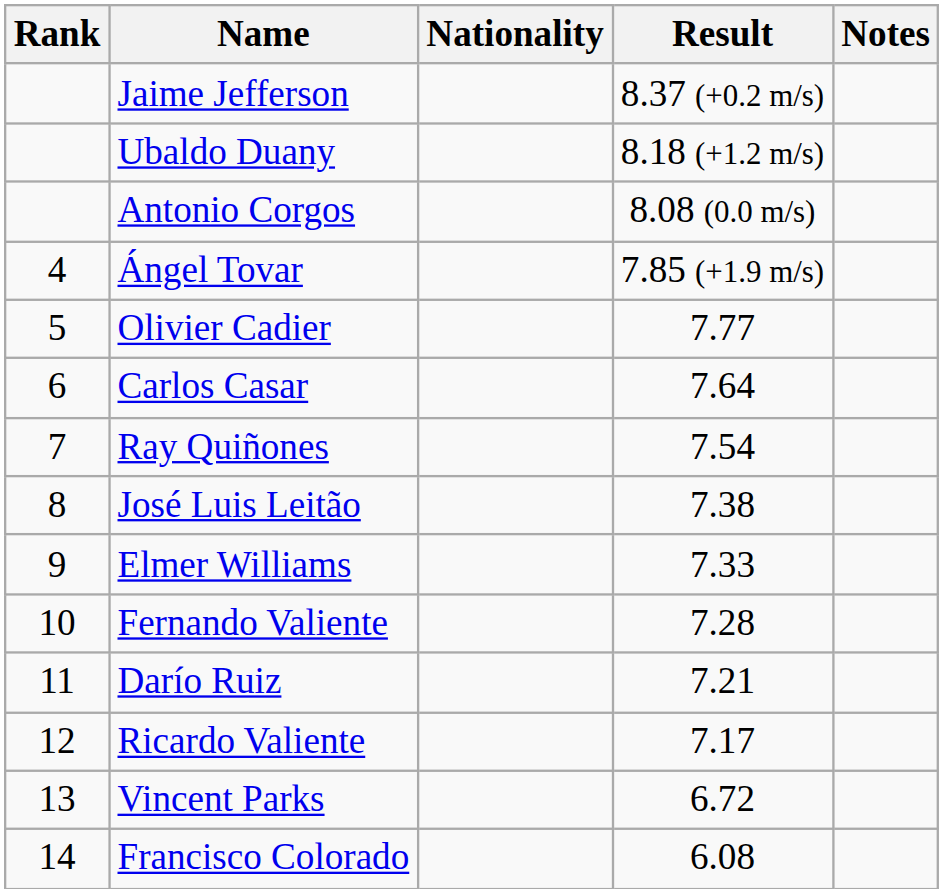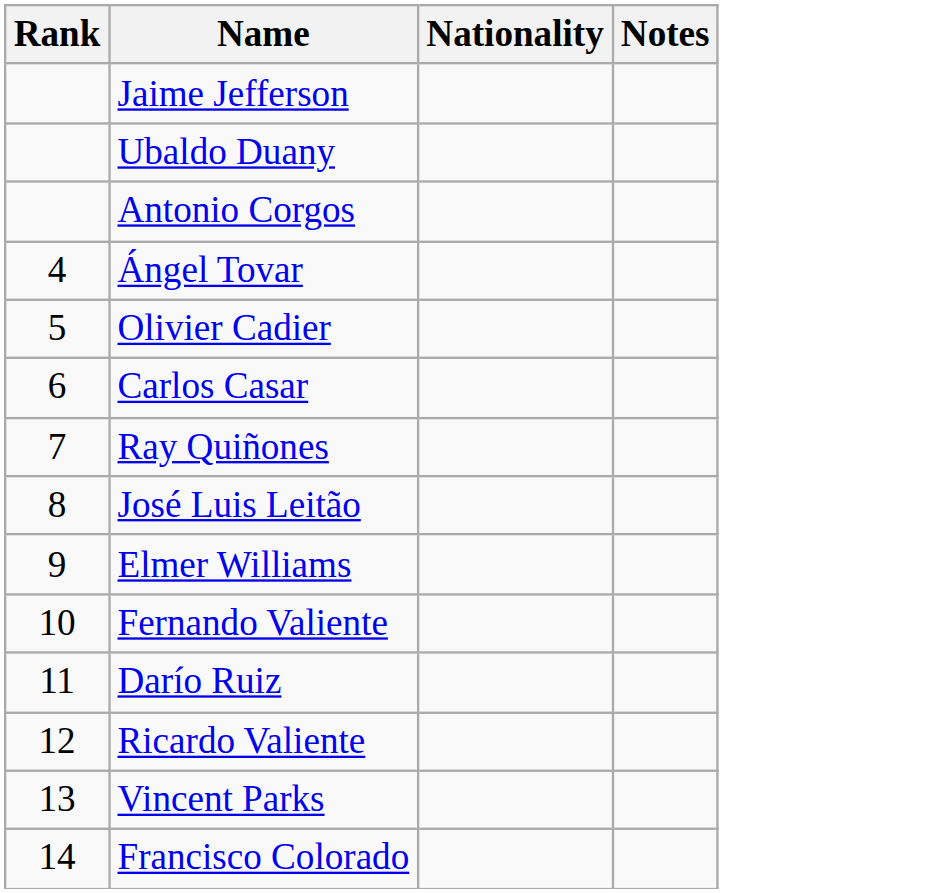 <table class="wikitable sortable" style="text-align:center">
 <tr>
 <th>Rank</th>
 <th>Name</th>
 <th>Nationality</th>
-<th>Result</th>
 <th>Notes</th>
 </tr>
 <tr>
 <td align=center></td>
 <td align=left><a href='#'>Jaime Jefferson</a></td>
 <td align=left></td>
-<td>8.37 <small>(+0.2 m/s)</small></td>
 <td></td>
 </tr>
 <tr>
 <td align=center></td>
 <td align=left><a href='#'>Ubaldo Duany</a></td>
 <td align=left></td>
-<td>8.18 <small>(+1.2 m/s)</small></td>
 <td></td>
 </tr>
 <tr>
 <td align=center></td>
 <td align=left><a href='#'>Antonio Corgos</a></td>
 <td align=left></td>
-<td>8.08 <small>(0.0 m/s)</small></td>
 <td></td>
 </tr>
 <tr>
 <td align=center>4</td>
 <td align=left><a href='#'>Ángel Tovar</a></td>
 <td align=left></td>
-<td>7.85 <small>(+1.9 m/s)</small></td>
 <td></td>
 </tr>
 <tr>
 <td align=center>5</td>
 <td align=left><a href='#'>Olivier Cadier</a></td>
 <td align=left></td>
-<td>7.77</td>
 <td></td>
 </tr>
 <tr>
 <td align=center>6</td>
 <td align=left><a href='#'>Carlos Casar</a></td>
 <td align=left></td>
-<td>7.64</td>
 <td></td>
 </tr>
 <tr>
 <td align=center>7</td>
 <td align=left><a href='#'>Ray Quiñones</a></td>
 <td align=left></td>
-<td>7.54</td>
 <td></td>
 </tr>
 <tr>
 <td align=center>8</td>
 <td align=left><a href='#'>José Luis Leitão</a></td>
 <td align=left></td>
-<td>7.38</td>
 <td></td>
 </tr>
 <tr>
 <td align=center>9</td>
 <td align=left><a href='#'>Elmer Williams</a></td>
 <td align=left></td>
-<td>7.33</td>
 <td></td>
 </tr>
 <tr>
 <td align=center>10</td>
 <td align=left><a href='#'>Fernando Valiente</a></td>
 <td align=left></td>
-<td>7.28</td>
 <td></td>
 </tr>
 <tr>
 <td align=center>11</td>
 <td align=left><a href='#'>Darío Ruiz</a></td>
 <td align=left></td>
-<td>7.21</td>
 <td></td>
 </tr>
 <tr>
 <td align=center>12</td>
 <td align=left><a href='#'>Ricardo Valiente</a></td>
 <td align=left></td>
-<td>7.17</td>
 <td></td>
 </tr>
 <tr>
 <td align=center>13</td>
 <td align=left><a href='#'>Vincent Parks</a></td>
 <td align=left></td>
-<td>6.72</td>
 <td></td>
 </tr>
 <tr>
 <td align=center>14</td>
 <td align=left><a href='#'>Francisco Colorado</a></td>
 <td align=left></td>
-<td>6.08</td>
 <td></td>
 </tr>
 </table>
